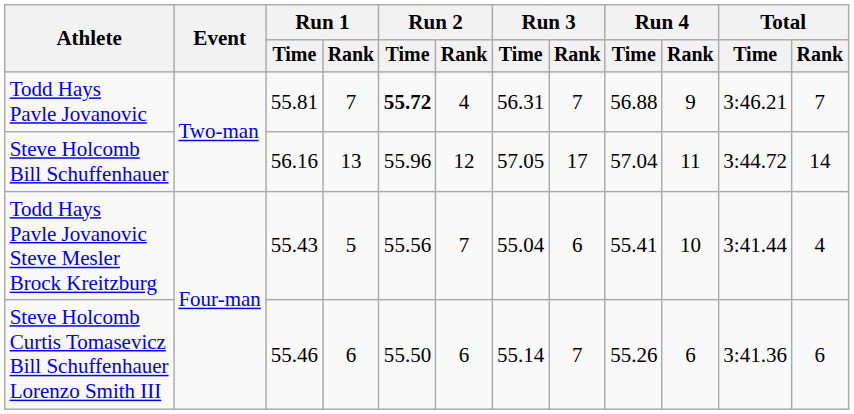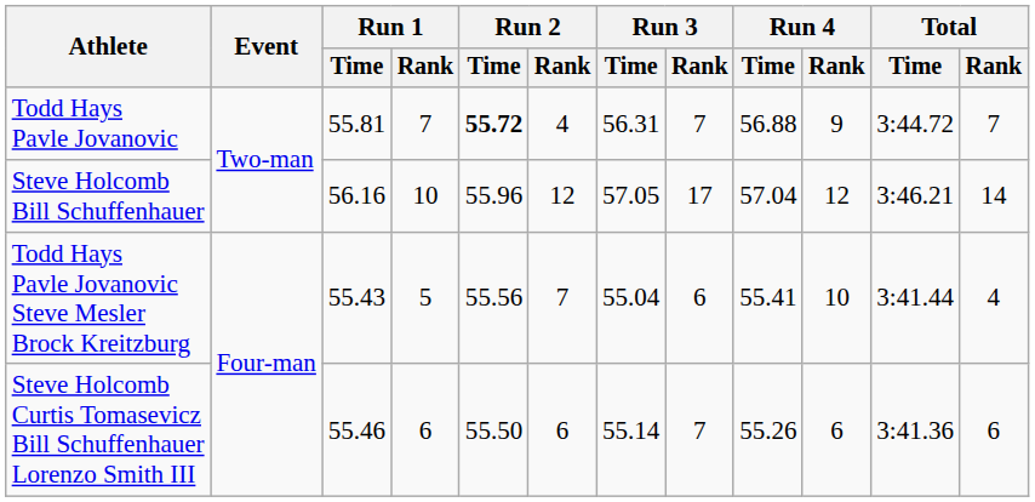 <table class=wikitable style=font-size:90%;text-align:center>
 <tr>
 <th rowspan=2>Athlete</th>
 <th rowspan=2>Event</th>
 <th colspan=2>Run 1</th>
 <th colspan=2>Run 2</th>
 <th colspan=2>Run 3</th>
 <th colspan=2>Run 4</th>
 <th colspan=2>Total</th>
 </tr>
 <tr style=font-size:95%>
 <th>Time</th>
 <th>Rank</th>
 <th>Time</th>
 <th>Rank</th>
 <th>Time</th>
 <th>Rank</th>
 <th>Time</th>
 <th>Rank</th>
 <th>Time</th>
 <th>Rank</th>
 </tr>
 <tr>
 <td align=left><a href='#'>Todd Hays</a><br><a href='#'>Pavle Jovanovic</a></td>
 <td align=left rowspan=2><a href='#'>Two-man</a></td>
 <td>55.81</td>
 <td>7</td>
 <td><strong>55.72</strong></td>
 <td>4</td>
 <td>56.31</td>
 <td>7</td>
 <td>56.88</td>
 <td>9</td>
-<td>3:46.21</td>
+<td>3:44.72</td>
 <td>7</td>
 </tr>
 <tr>
 <td align=left><a href='#'>Steve Holcomb</a><br><a href='#'>Bill Schuffenhauer</a></td>
 <td>56.16</td>
-<td>13</td>
+<td>10</td>
 <td>55.96</td>
 <td>12</td>
 <td>57.05</td>
 <td>17</td>
 <td>57.04</td>
-<td>11</td>
-<td>3:44.72</td>
+<td>12</td>
+<td>3:46.21</td>
 <td>14</td>
 </tr>
 <tr>
 <td align=left><a href='#'>Todd Hays</a><br><a href='#'>Pavle Jovanovic</a><br><a href='#'>Steve Mesler</a><br><a href='#'>Brock Kreitzburg</a></td>
 <td align=left rowspan=2><a href='#'>Four-man</a></td>
 <td>55.43</td>
 <td>5</td>
 <td>55.56</td>
 <td>7</td>
 <td>55.04</td>
 <td>6</td>
 <td>55.41</td>
 <td>10</td>
 <td>3:41.44</td>
 <td>4</td>
 </tr>
 <tr>
 <td align=left><a href='#'>Steve Holcomb</a><br><a href='#'>Curtis Tomasevicz</a><br><a href='#'>Bill Schuffenhauer</a><br><a href='#'>Lorenzo Smith III</a></td>
 <td>55.46</td>
 <td>6</td>
 <td>55.50</td>
 <td>6</td>
 <td>55.14</td>
 <td>7</td>
 <td>55.26</td>
 <td>6</td>
 <td>3:41.36</td>
 <td>6</td>
 </tr>
 </table>
